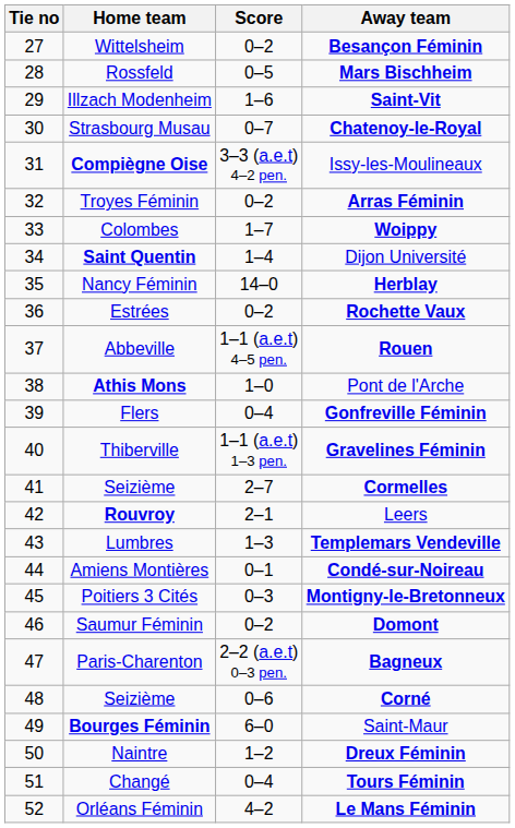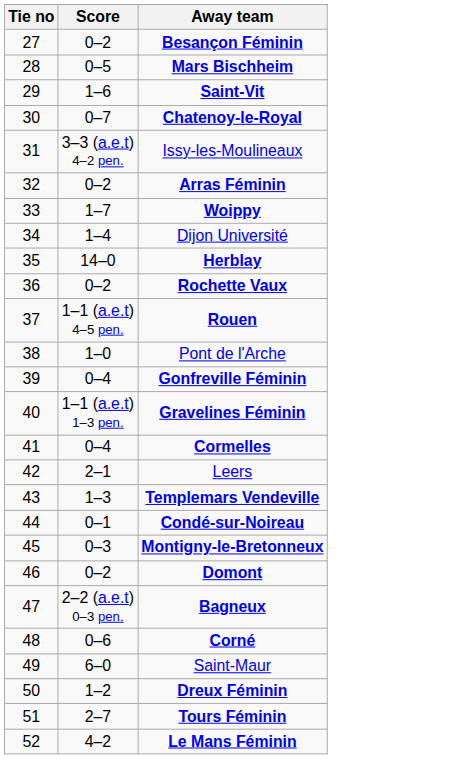 <table class="wikitable" style="text-align:center">
 <tr>
 <th>Tie no</th>
-<th>Home team</th>
 <th>Score</th>
 <th>Away team</th>
 </tr>
 <tr>
 <td>27</td>
-<td><a href='#'>Wittelsheim</a></td>
 <td>0–2</td>
 <td><strong><a href='#'>Besançon Féminin</a></strong></td>
 </tr>
 <tr>
 <td>28</td>
-<td><a href='#'>Rossfeld</a></td>
 <td>0–5</td>
 <td><strong><a href='#'>Mars Bischheim</a></strong></td>
 </tr>
 <tr>
 <td>29</td>
-<td><a href='#'>Illzach Modenheim</a></td>
 <td>1–6</td>
 <td><strong><a href='#'>Saint-Vit</a></strong></td>
 </tr>
 <tr>
 <td>30</td>
-<td><a href='#'>Strasbourg Musau</a></td>
 <td>0–7</td>
 <td><strong><a href='#'>Chatenoy-le-Royal</a></strong></td>
 </tr>
 <tr>
 <td>31</td>
-<td><strong><a href='#'>Compiègne Oise</a></strong></td>
 <td>3–3 (<a href='#'>a.e.t</a>) <br> <small>4–2 <a href='#'>pen.</a></small></td>
 <td><a href='#'>Issy-les-Moulineaux</a></td>
 </tr>
 <tr>
 <td>32</td>
-<td><a href='#'>Troyes Féminin</a></td>
 <td>0–2</td>
 <td><strong><a href='#'>Arras Féminin</a></strong></td>
 </tr>
 <tr>
 <td>33</td>
-<td><a href='#'>Colombes</a></td>
 <td>1–7</td>
 <td><strong><a href='#'>Woippy</a></strong></td>
 </tr>
 <tr>
 <td>34</td>
-<td><strong><a href='#'>Saint Quentin</a></strong></td>
 <td>1–4</td>
 <td><a href='#'>Dijon Université</a></td>
 </tr>
 <tr>
 <td>35</td>
-<td><a href='#'>Nancy Féminin</a></td>
 <td>14–0</td>
 <td><strong><a href='#'>Herblay</a></strong></td>
 </tr>
 <tr>
 <td>36</td>
-<td><a href='#'>Estrées</a></td>
 <td>0–2</td>
 <td><strong><a href='#'>Rochette Vaux</a></strong></td>
 </tr>
 <tr>
 <td>37</td>
-<td><a href='#'>Abbeville</a></td>
 <td>1–1 (<a href='#'>a.e.t</a>) <br> <small>4–5 <a href='#'>pen.</a></small></td>
 <td><strong><a href='#'>Rouen</a></strong></td>
 </tr>
 <tr>
 <td>38</td>
-<td><strong><a href='#'>Athis Mons</a></strong></td>
 <td>1–0</td>
 <td><a href='#'>Pont de l'Arche</a></td>
 </tr>
 <tr>
 <td>39</td>
-<td><a href='#'>Flers</a></td>
 <td>0–4</td>
 <td><strong><a href='#'>Gonfreville Féminin</a></strong></td>
 </tr>
 <tr>
 <td>40</td>
-<td><a href='#'>Thiberville</a></td>
 <td>1–1 (<a href='#'>a.e.t</a>) <br> <small>1–3 <a href='#'>pen.</a></small></td>
 <td><strong><a href='#'>Gravelines Féminin</a></strong></td>
 </tr>
 <tr>
 <td>41</td>
-<td><a href='#'>Seizième</a></td>
-<td>2–7</td>
+<td>0–4</td>
 <td><strong><a href='#'>Cormelles</a></strong></td>
 </tr>
 <tr>
 <td>42</td>
-<td><strong><a href='#'>Rouvroy</a></strong></td>
 <td>2–1</td>
 <td><a href='#'>Leers</a></td>
 </tr>
 <tr>
 <td>43</td>
-<td><a href='#'>Lumbres</a></td>
 <td>1–3</td>
 <td><strong><a href='#'>Templemars Vendeville</a></strong></td>
 </tr>
 <tr>
 <td>44</td>
-<td><a href='#'>Amiens Montières</a></td>
 <td>0–1</td>
 <td><strong><a href='#'>Condé-sur-Noireau</a></strong></td>
 </tr>
 <tr>
 <td>45</td>
-<td><a href='#'>Poitiers 3 Cités</a></td>
 <td>0–3</td>
 <td><strong><a href='#'>Montigny-le-Bretonneux</a></strong></td>
 </tr>
 <tr>
 <td>46</td>
-<td><a href='#'>Saumur Féminin</a></td>
 <td>0–2</td>
 <td><strong><a href='#'>Domont</a></strong></td>
 </tr>
 <tr>
 <td>47</td>
-<td><a href='#'>Paris-Charenton</a></td>
 <td>2–2 (<a href='#'>a.e.t</a>) <br> <small>0–3 <a href='#'>pen.</a></small></td>
 <td><strong><a href='#'>Bagneux</a></strong></td>
 </tr>
 <tr>
 <td>48</td>
-<td><a href='#'>Seizième</a></td>
 <td>0–6</td>
 <td><strong><a href='#'>Corné</a></strong></td>
 </tr>
 <tr>
 <td>49</td>
-<td><strong><a href='#'>Bourges Féminin</a></strong></td>
 <td>6–0</td>
 <td><a href='#'>Saint-Maur</a></td>
 </tr>
 <tr>
 <td>50</td>
-<td><a href='#'>Naintre</a></td>
 <td>1–2</td>
 <td><strong><a href='#'>Dreux Féminin</a></strong></td>
 </tr>
 <tr>
 <td>51</td>
-<td><a href='#'>Changé</a></td>
-<td>0–4</td>
+<td>2–7</td>
 <td><strong><a href='#'>Tours Féminin</a></strong></td>
 </tr>
 <tr>
 <td>52</td>
-<td><a href='#'>Orléans Féminin</a></td>
 <td>4–2</td>
 <td><strong><a href='#'>Le Mans Féminin</a></strong></td>
 </tr>
 </table>
